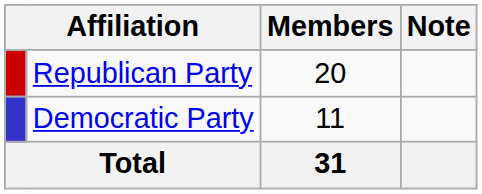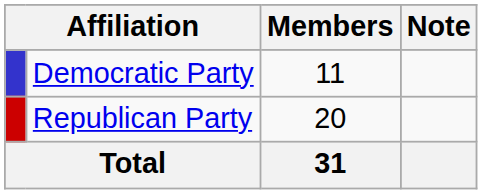 <table class="wikitable">
 <tr>
 <th colspan="2" align="center" valign="bottom">Affiliation</th>
 <th valign="bottom">Members</th>
 <th valign="bottom">Note</th>
+</tr>
+<tr>
+<td bgcolor="#3333CC"> </td>
+<td><a href='#'>Democratic Party</a></td>
+<td align="center">11</td>
+<td></td>
 </tr>
 <tr>
 <td bgcolor="#CC0000"> </td>
 <td><a href='#'>Republican Party</a></td>
 <td align="center">20</td>
 <td></td>
 </tr>
 <tr>
-<td bgcolor="#3333CC"> </td>
-<td><a href='#'>Democratic Party</a></td>
-<td align="center">11</td>
-<td></td>
-</tr>
-<tr>
 <th colspan="2" align="center"><strong>Total</strong></th>
 <th align="center"><strong>31</strong></th>
 <th></th>
 </tr>
 </table>
